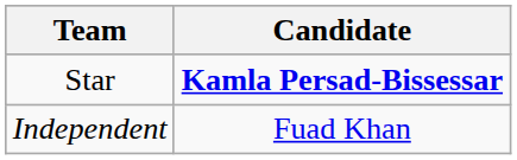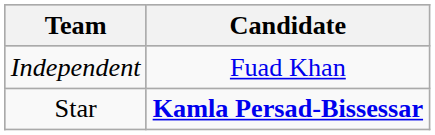 <table class="wikitable" style="text-align:center">
 <tr>
 <th>Team</th>
 <th>Candidate</th>
 </tr>
 <tr>
+<td><em>Independent</em></td>
+<td><a href='#'>Fuad Khan</a></td>
+</tr>
+<tr>
 <td>Star</td>
 <td><strong><a href='#'>Kamla Persad-Bissessar</a></strong></td>
 </tr>
-<tr>
-<td><em>Independent</em></td>
-<td><a href='#'>Fuad Khan</a></td>
-</tr>
 </table>
